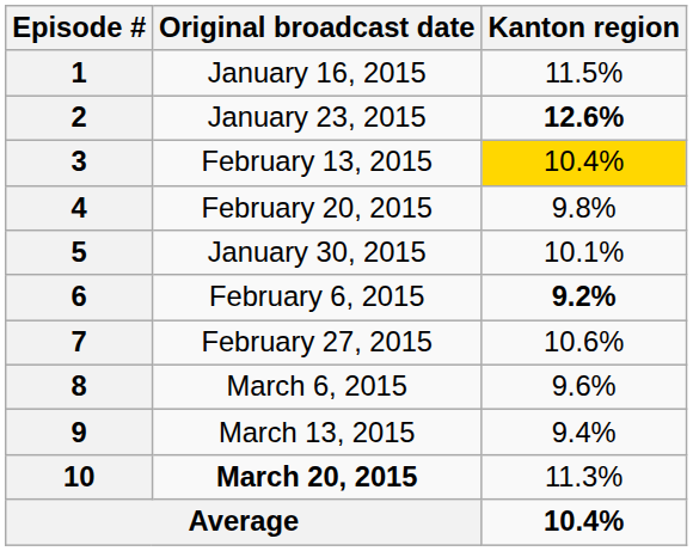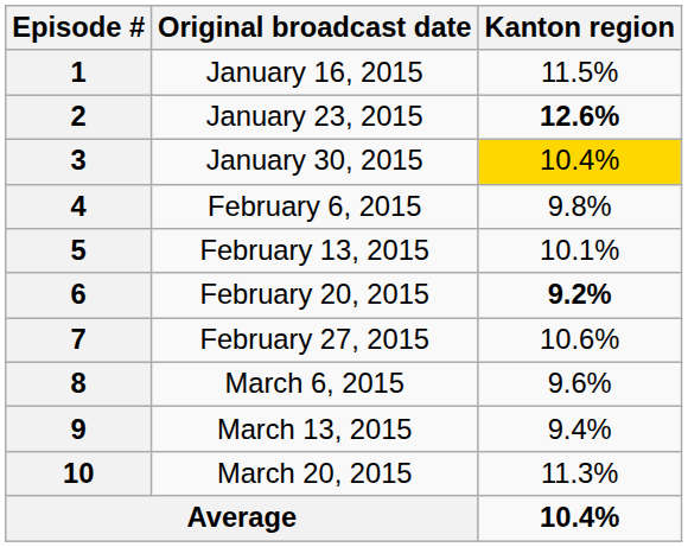 <table class=wikitable style="text-align:center">
 <tr>
 <th>Episode #</th>
 <th>Original broadcast date</th>
 <th>Kanton region</th>
 </tr>
 <tr>
 <th>1</th>
 <td>January 16, 2015</td>
 <td>11.5%</td>
 </tr>
 <tr>
 <th>2</th>
 <td>January 23, 2015</td>
 <td><span><strong>12.6% </strong></span></td>
 </tr>
 <tr>
 <th>3</th>
-<td>February 13, 2015</td>
+<td>January 30, 2015</td>
 <td style="background: gold;">10.4%</td>
 </tr>
 <tr>
 <th>4</th>
-<td>February 20, 2015</td>
+<td>February 6, 2015</td>
 <td>9.8%</td>
 </tr>
 <tr>
 <th>5</th>
-<td>January 30, 2015</td>
+<td>February 13, 2015</td>
 <td>10.1%</td>
 </tr>
 <tr>
 <th>6</th>
-<td>February 6, 2015</td>
+<td>February 20, 2015</td>
 <td><span><strong>9.2% </strong></span></td>
 </tr>
 <tr>
 <th>7</th>
 <td>February 27, 2015</td>
 <td>10.6%</td>
 </tr>
 <tr>
 <th>8</th>
 <td>March 6, 2015</td>
 <td>9.6%</td>
 </tr>
 <tr>
 <th>9</th>
 <td>March 13, 2015</td>
 <td>9.4%</td>
 </tr>
 <tr>
 <th>10</th>
-<td><strong>March 20, 2015</strong></td>
+<td>March 20, 2015</td>
 <td>11.3%</td>
 </tr>
 <tr>
 <th colspan="2">Average</th>
 <td><span> <strong>10.4%</strong></span></td>
 </tr>
 </table>
